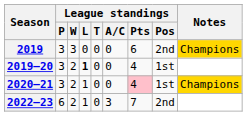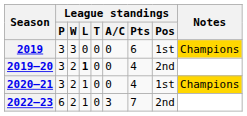 <table class="wikitable sortable">
 <tr>
 <th scope="col" rowspan="2">Season</th>
 <th scope="col" colspan="7">League standings</th>
 <th scope="col" rowspan="2">Notes</th>
 </tr>
 <tr>
 <th scope="col">P</th>
 <th scope="col">W</th>
 <th scope="col">L</th>
 <th scope="col">T</th>
 <th scope="col">A/C</th>
 <th scope="col">Pts</th>
 <th scope="col">Pos</th>
 </tr>
 <tr>
 <th scope="row"><a href='#'>2019</a></th>
 <td>3</td>
 <td>3</td>
 <td>0</td>
 <td>0</td>
 <td>0</td>
 <td>6</td>
-<td>2nd</td>
+<td>1st</td>
 <td style="background: gold;">Champions</td>
 </tr>
 <tr>
 <th scope="row"><a href='#'>2019–20</a></th>
 <td>3</td>
 <td>2</td>
 <td><strong>1</strong></td>
 <td>0</td>
 <td>0</td>
 <td>4</td>
-<td>1st</td>
+<td>2nd</td>
 <td style="background: white;"></td>
 </tr>
 <tr>
 <th scope="row"><a href='#'>2020–21</a></th>
 <td>3</td>
 <td>2</td>
 <td>1</td>
 <td>0</td>
 <td>0</td>
-<td style="background: pink;">4</td>
+<td>4</td>
 <td>1st</td>
 <td style="background: gold;">Champions</td>
 </tr>
 <tr>
 <th scope="row"><a href='#'>2022–23</a></th>
 <td>6</td>
 <td>2</td>
 <td>1</td>
 <td>0</td>
 <td>3</td>
 <td>7</td>
 <td>2nd</td>
 <td style="background: white;"></td>
 </tr>
 </table>
